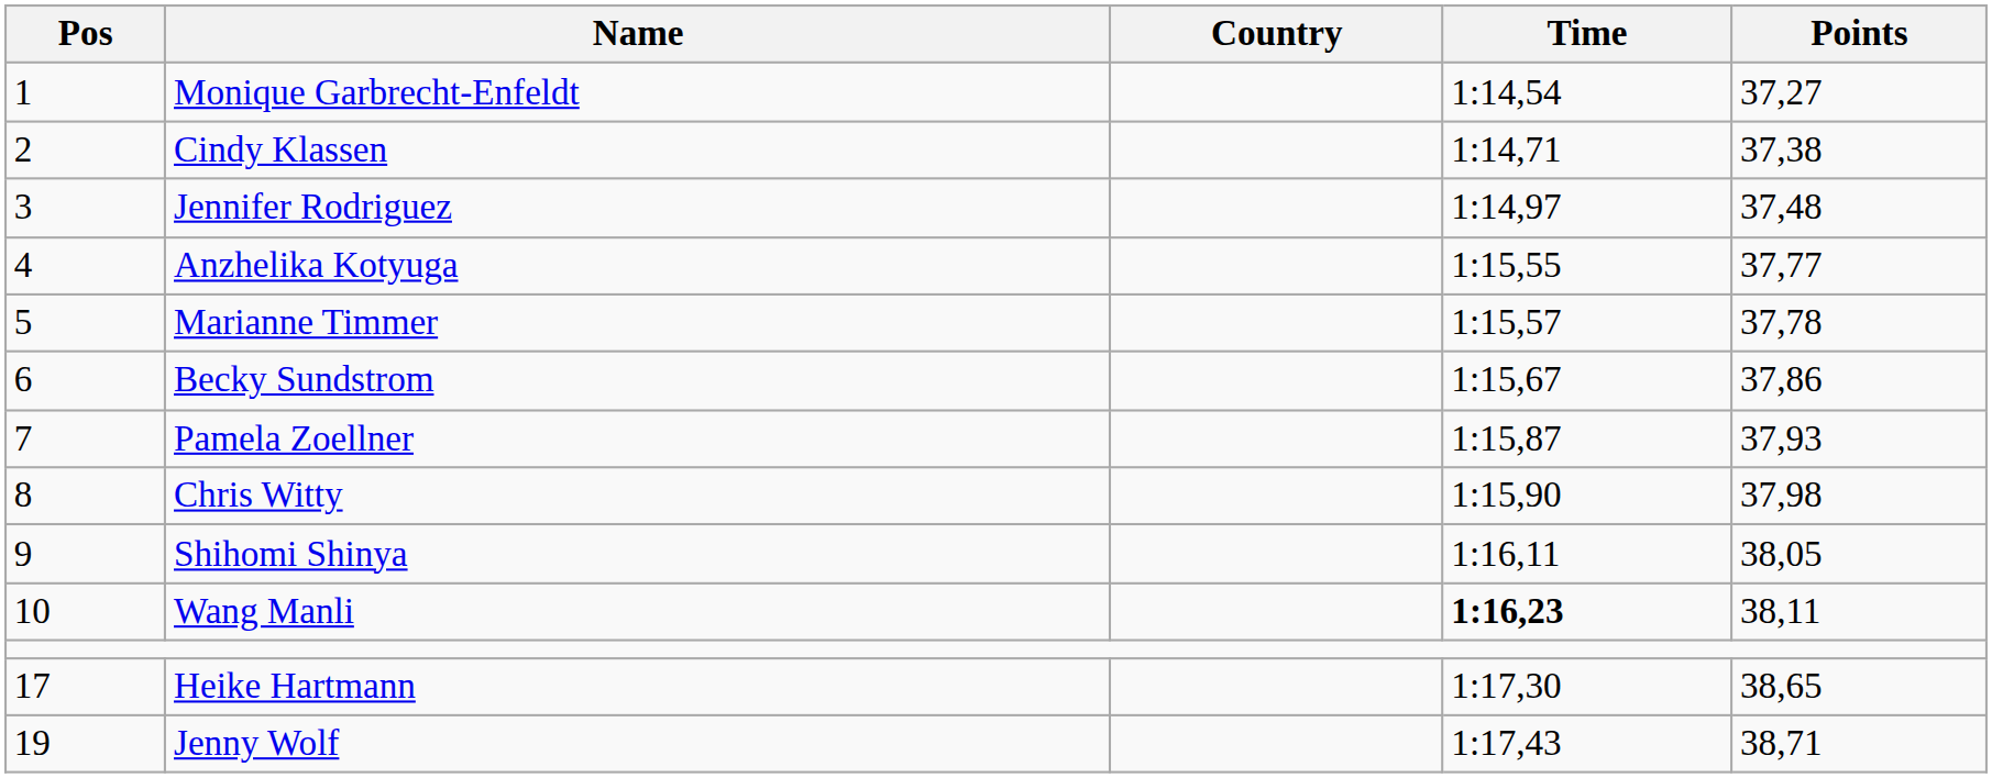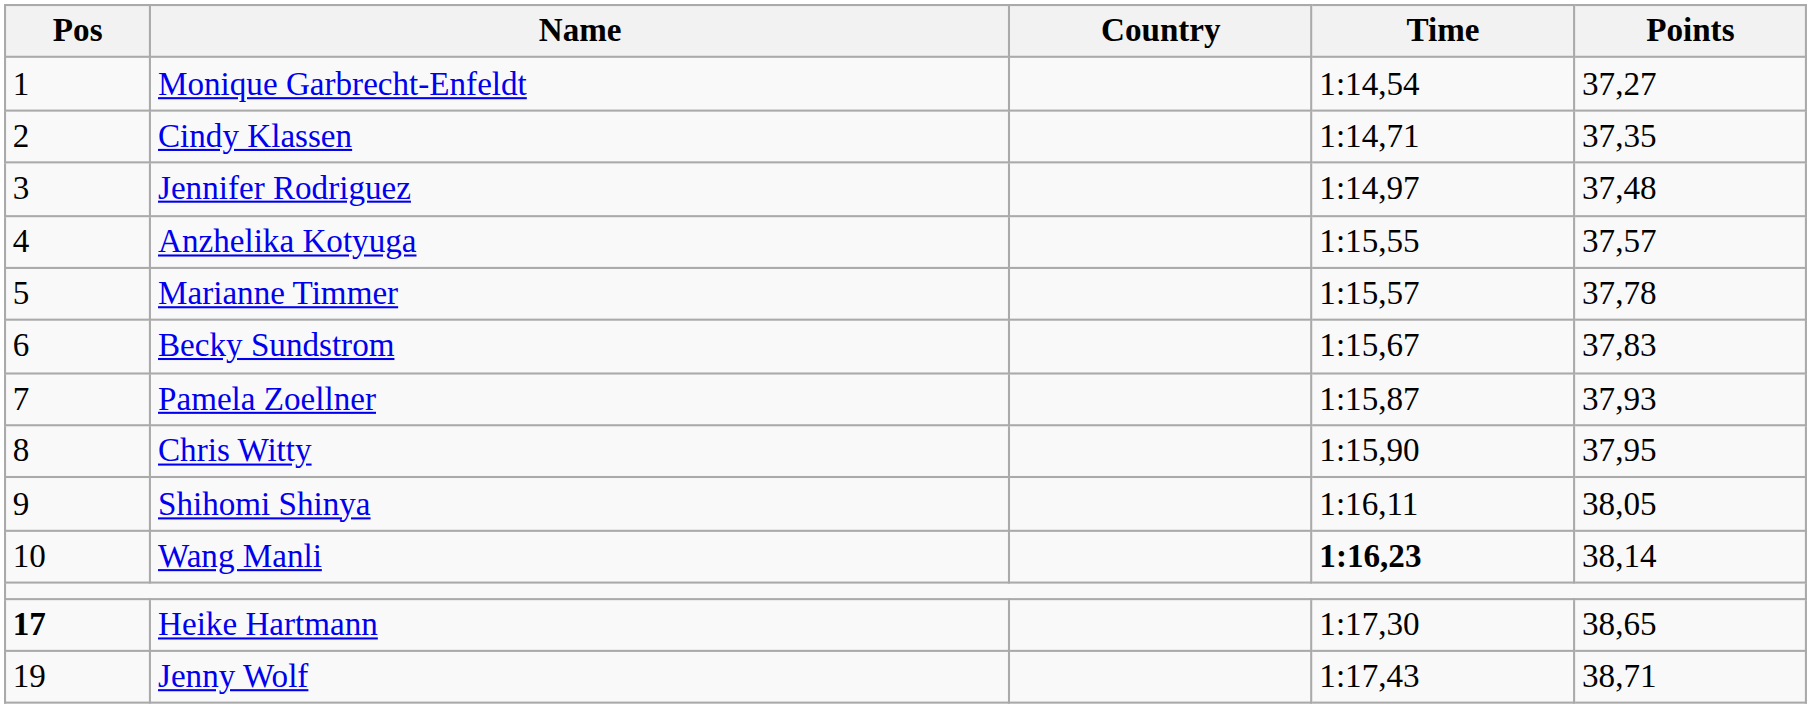 <table class="prettytable" style="width:55%;">
 <tr>
 <th>Pos</th>
 <th>Name</th>
 <th>Country</th>
 <th>Time</th>
 <th>Points</th>
 </tr>
 <tr>
 <td>1</td>
 <td><a href='#'>Monique Garbrecht-Enfeldt</a></td>
 <td></td>
 <td>1:14,54</td>
 <td>37,27</td>
 </tr>
 <tr>
 <td>2</td>
 <td><a href='#'>Cindy Klassen</a></td>
 <td></td>
 <td>1:14,71</td>
-<td>37,38</td>
+<td>37,35</td>
 </tr>
 <tr>
 <td>3</td>
 <td><a href='#'>Jennifer Rodriguez</a></td>
 <td></td>
 <td>1:14,97</td>
 <td>37,48</td>
 </tr>
 <tr>
 <td>4</td>
 <td><a href='#'>Anzhelika Kotyuga</a></td>
 <td></td>
 <td>1:15,55</td>
-<td>37,77</td>
+<td>37,57</td>
 </tr>
 <tr>
 <td>5</td>
 <td><a href='#'>Marianne Timmer</a></td>
 <td></td>
 <td>1:15,57</td>
 <td>37,78</td>
 </tr>
 <tr>
 <td>6</td>
 <td><a href='#'>Becky Sundstrom</a></td>
 <td></td>
 <td>1:15,67</td>
-<td>37,86</td>
+<td>37,83</td>
 </tr>
 <tr>
 <td>7</td>
 <td><a href='#'>Pamela Zoellner</a></td>
 <td></td>
 <td>1:15,87</td>
 <td>37,93</td>
 </tr>
 <tr>
 <td>8</td>
 <td><a href='#'>Chris Witty</a></td>
 <td></td>
 <td>1:15,90</td>
-<td>37,98</td>
+<td>37,95</td>
 </tr>
 <tr>
 <td>9</td>
 <td><a href='#'>Shihomi Shinya</a></td>
 <td></td>
 <td>1:16,11</td>
 <td>38,05</td>
 </tr>
 <tr>
 <td>10</td>
 <td><a href='#'>Wang Manli</a></td>
 <td></td>
 <td><strong>1:16,23</strong></td>
-<td>38,11</td>
+<td>38,14</td>
 </tr>
 <tr>
 <td colspan="5"></td>
 </tr>
 <tr>
-<td>17</td>
+<td><strong>17</strong></td>
 <td><a href='#'>Heike Hartmann</a></td>
 <td></td>
 <td>1:17,30</td>
 <td>38,65</td>
 </tr>
 <tr>
 <td>19</td>
 <td><a href='#'>Jenny Wolf</a></td>
 <td></td>
 <td>1:17,43</td>
 <td>38,71</td>
 </tr>
 </table>
